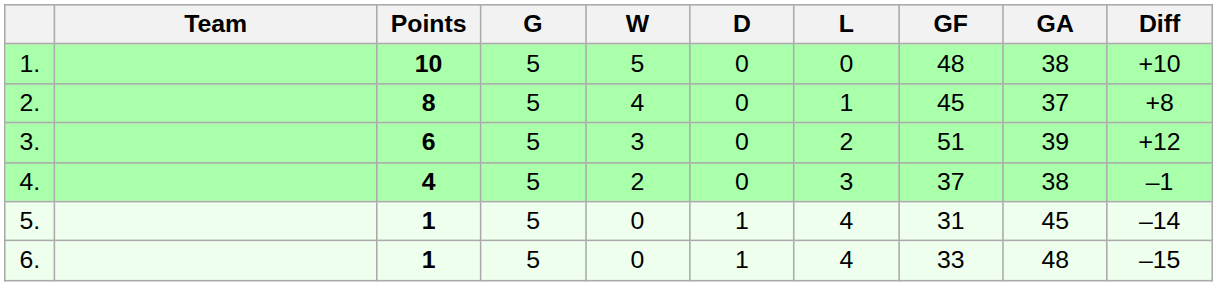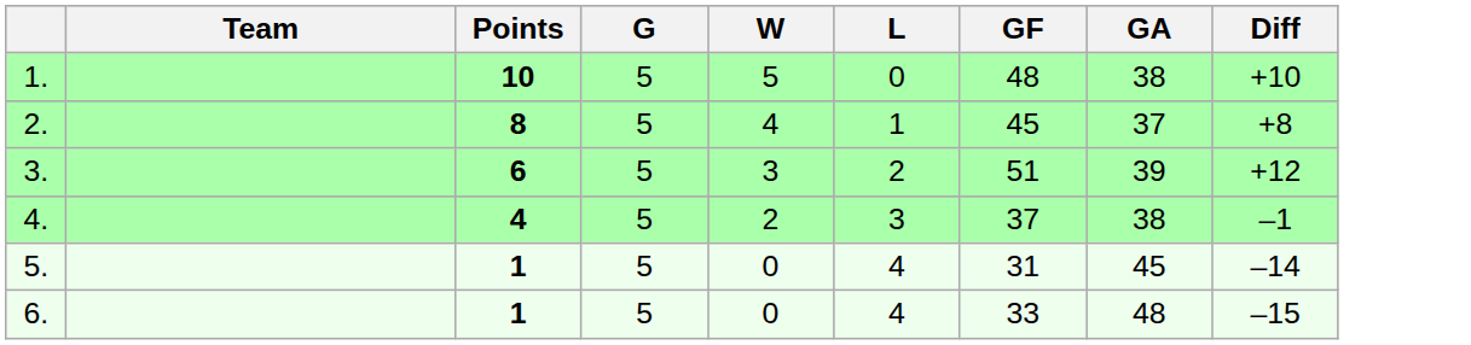 <table class=wikitable style="text-align:center">
 <tr bgcolor="#DCDCDC">
 <th width="25"></th>
 <th width="200">Team</th>
 <th width="60">Points</th>
 <th width="60">G</th>
 <th width="60">W</th>
-<th width="60">D</th>
 <th width="60">L</th>
 <th width="60">GF</th>
 <th width="60">GA</th>
 <th width="60">Diff</th>
 </tr>
 <tr bgcolor=#AAFFAA>
 <td>1.</td>
 <td align=left></td>
 <td><strong>10</strong></td>
 <td>5</td>
 <td>5</td>
 <td>0</td>
-<td>0</td>
 <td>48</td>
 <td>38</td>
 <td>+10</td>
 </tr>
 <tr bgcolor=#AAFFAA>
 <td>2.</td>
 <td align=left></td>
 <td><strong>8</strong></td>
 <td>5</td>
 <td>4</td>
-<td>0</td>
 <td>1</td>
 <td>45</td>
 <td>37</td>
 <td>+8</td>
 </tr>
 <tr bgcolor=#AAFFAA>
 <td>3.</td>
 <td align=left></td>
 <td><strong>6</strong></td>
 <td>5</td>
 <td>3</td>
-<td>0</td>
 <td>2</td>
 <td>51</td>
 <td>39</td>
 <td>+12</td>
 </tr>
 <tr bgcolor=#AAFFAA>
 <td>4.</td>
 <td align=left></td>
 <td><strong>4</strong></td>
 <td>5</td>
 <td>2</td>
-<td>0</td>
 <td>3</td>
 <td>37</td>
 <td>38</td>
 <td>–1</td>
 </tr>
 <tr bgcolor=#EEFFEE>
 <td>5.</td>
 <td align=left></td>
 <td><strong>1</strong></td>
 <td>5</td>
 <td>0</td>
-<td>1</td>
 <td>4</td>
 <td>31</td>
 <td>45</td>
 <td>–14</td>
 </tr>
 <tr bgcolor=#EEFFEE>
 <td>6.</td>
 <td align=left></td>
 <td><strong>1</strong></td>
 <td>5</td>
 <td>0</td>
-<td>1</td>
 <td>4</td>
 <td>33</td>
 <td>48</td>
 <td>–15</td>
 </tr>
 </table>
